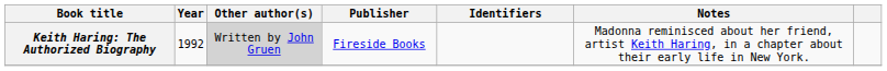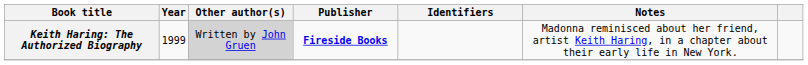 <table class="wikitable sortable plainrowheaders"  style="text-align:center;">
 <tr>
 <th scope="col" style="width:15em;">Book title</th>
 <th scope="col" style="width:2em;">Year</th>
 <th scope="col" style="width:10em;">Other author(s)</th>
 <th scope="col" style="width:10em;">Publisher</th>
 <th scope="col" style="width:12em;" class="unsortable">Identifiers</th>
 <th scope="col" style="width:25em;" class="unsortable">Notes</th>
 <th scope="col" style="width:2em;" class="unsortable"></th>
 </tr>
 <tr>
 <th scope="row"><em>Keith Haring: The Authorized Biography</em></th>
-<td>1992</td>
+<td>1999</td>
 <td style="background: lightgrey;">Written by <a href='#'>John Gruen</a></td>
-<td><a href='#'>Fireside Books</a></td>
+<td><strong><a href='#'>Fireside Books</a></strong></td>
 <td><br></td>
 <td>Madonna reminisced about her friend, artist <a href='#'>Keith Haring</a>, in a chapter about their early life in New York.</td>
 <td></td>
 </tr>
 <tr>
 </tr>
 </table>
